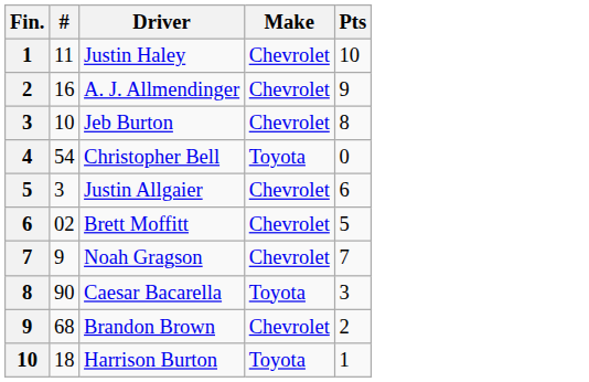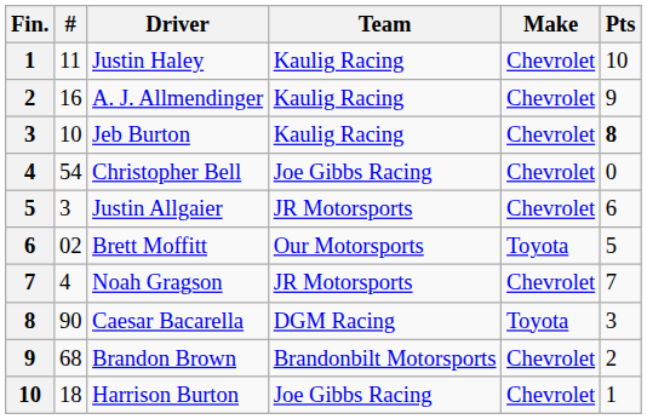 <table class="wikitable" style="font-size:95%">
 <tr>
 <th>Fin.</th>
 <th>#</th>
 <th>Driver</th>
+<th>Team</th>
 <th>Make</th>
 <th>Pts</th>
 </tr>
 <tr>
 <th>1</th>
 <td>11</td>
 <td><a href='#'>Justin Haley</a></td>
+<td><a href='#'>Kaulig Racing</a></td>
 <td><a href='#'>Chevrolet</a></td>
 <td>10</td>
 </tr>
 <tr>
 <th>2</th>
 <td>16</td>
 <td><a href='#'>A. J. Allmendinger</a></td>
+<td><a href='#'>Kaulig Racing</a></td>
 <td><a href='#'>Chevrolet</a></td>
 <td>9</td>
 </tr>
 <tr>
 <th>3</th>
 <td>10</td>
 <td><a href='#'>Jeb Burton</a></td>
+<td><a href='#'>Kaulig Racing</a></td>
 <td><a href='#'>Chevrolet</a></td>
-<td>8</td>
+<td><strong>8</strong></td>
 </tr>
 <tr>
 <th>4</th>
 <td>54</td>
 <td><a href='#'>Christopher Bell</a></td>
-<td><a href='#'>Toyota</a></td>
+<td><a href='#'>Joe Gibbs Racing</a></td>
+<td><a href='#'>Chevrolet</a></td>
 <td>0</td>
 </tr>
 <tr>
 <th>5</th>
 <td>3</td>
 <td><a href='#'>Justin Allgaier</a></td>
+<td><a href='#'>JR Motorsports</a></td>
 <td><a href='#'>Chevrolet</a></td>
 <td>6</td>
 </tr>
 <tr>
 <th>6</th>
 <td>02</td>
 <td><a href='#'>Brett Moffitt</a></td>
-<td><a href='#'>Chevrolet</a></td>
+<td><a href='#'>Our Motorsports</a></td>
+<td><a href='#'>Toyota</a></td>
 <td>5</td>
 </tr>
 <tr>
 <th>7</th>
-<td>9</td>
+<td>4</td>
 <td><a href='#'>Noah Gragson</a></td>
+<td><a href='#'>JR Motorsports</a></td>
 <td><a href='#'>Chevrolet</a></td>
 <td>7</td>
 </tr>
 <tr>
 <th>8</th>
 <td>90</td>
 <td><a href='#'>Caesar Bacarella</a></td>
+<td><a href='#'>DGM Racing</a></td>
 <td><a href='#'>Toyota</a></td>
 <td>3</td>
 </tr>
 <tr>
 <th>9</th>
 <td>68</td>
 <td><a href='#'>Brandon Brown</a></td>
+<td><a href='#'>Brandonbilt Motorsports</a></td>
 <td><a href='#'>Chevrolet</a></td>
 <td>2</td>
 </tr>
 <tr>
 <th>10</th>
 <td>18</td>
 <td><a href='#'>Harrison Burton</a></td>
-<td><a href='#'>Toyota</a></td>
+<td><a href='#'>Joe Gibbs Racing</a></td>
+<td><a href='#'>Chevrolet</a></td>
 <td>1</td>
 </tr>
 </table>
